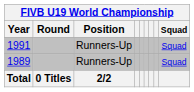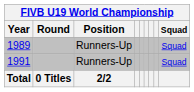 <table class="wikitable" style="text-align: center;">
 <tr>
 <th colspan=9><a href='#'>FIVB U19 World Championship</a></th>
 </tr>
 <tr>
 <th>Year</th>
 <th>Round</th>
 <th>Position</th>
 <th></th>
 <th></th>
 <th></th>
 <th></th>
 <th></th>
 <th><small>Squad</small></th>
 </tr>
 <tr bgcolor=silver>
-<td> <a href='#'>1991</a></td>
+<td> <a href='#'>1989</a></td>
 <td></td>
 <td>Runners-Up</td>
 <td></td>
 <td></td>
 <td></td>
 <td></td>
 <td></td>
 <td><small><a href='#'>Squad</a></small></td>
 </tr>
 <tr bgcolor=silver>
-<td> <a href='#'>1989</a></td>
+<td> <a href='#'>1991</a></td>
 <td></td>
 <td>Runners-Up</td>
 <td></td>
 <td></td>
 <td></td>
 <td></td>
 <td></td>
 <td><small><a href='#'>Squad</a></small></td>
 </tr>
 <tr>
 <th>Total</th>
 <th>0 Titles</th>
 <th>2/2</th>
 <th></th>
 <th></th>
 <th></th>
 <th></th>
 <th></th>
 <th></th>
 </tr>
 </table>
